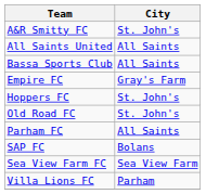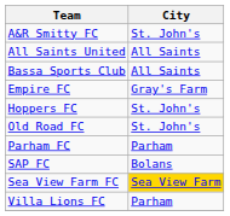 <table class="wikitable">
 <tr>
 <th>Team</th>
 <th>City</th>
 </tr>
 <tr>
 <td><a href='#'>A&R Smitty FC</a></td>
 <td><a href='#'>St. John's</a></td>
 </tr>
 <tr>
 <td><a href='#'>All Saints United</a></td>
 <td><a href='#'>All Saints</a></td>
 </tr>
 <tr>
 <td><a href='#'>Bassa Sports Club</a></td>
 <td><a href='#'>All Saints</a></td>
 </tr>
 <tr>
 <td><a href='#'>Empire FC</a></td>
 <td><a href='#'>Gray's Farm</a></td>
 </tr>
 <tr>
 <td><a href='#'>Hoppers FC</a></td>
 <td><a href='#'>St. John's</a></td>
 </tr>
 <tr>
 <td><a href='#'>Old Road FC</a></td>
 <td><a href='#'>St. John's</a></td>
 </tr>
 <tr>
 <td><a href='#'>Parham FC</a></td>
-<td><a href='#'>All Saints</a></td>
+<td><a href='#'>Parham</a></td>
 </tr>
 <tr>
 <td><a href='#'>SAP FC</a></td>
 <td><a href='#'>Bolans</a></td>
 </tr>
 <tr>
 <td><a href='#'>Sea View Farm FC</a></td>
-<td><a href='#'>Sea View Farm</a></td>
+<td style="background: gold;"><a href='#'>Sea View Farm</a></td>
 </tr>
 <tr>
 <td><a href='#'>Villa Lions FC</a></td>
 <td><a href='#'>Parham</a></td>
 </tr>
 <tr>
 </tr>
 </table>
